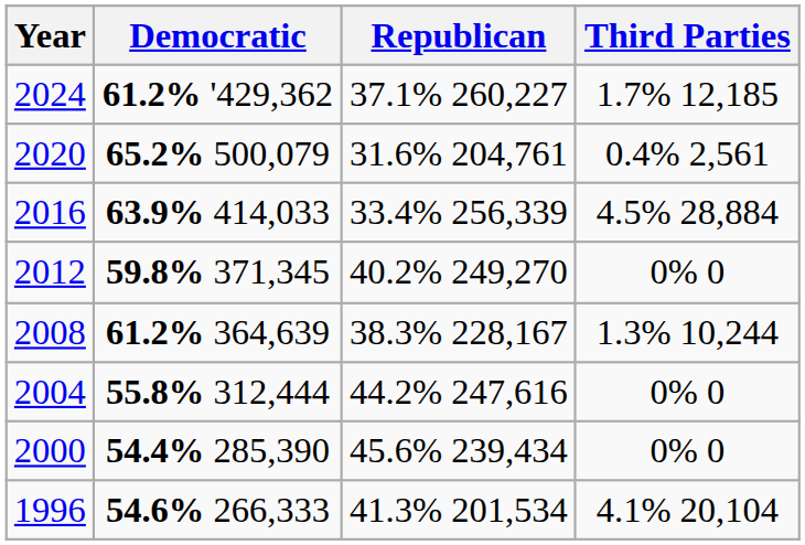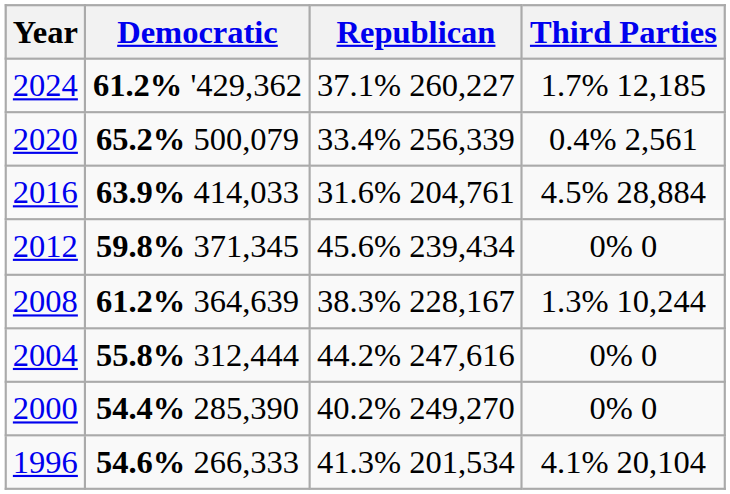 <table class="wikitable"  style="float:right; margin:1em; font-size:95%;">
 <tr style="background:lightgrey;">
 <th>Year</th>
 <th><a href='#'>Democratic</a></th>
 <th><a href='#'>Republican</a></th>
 <th><a href='#'>Third Parties</a></th>
 </tr>
 <tr>
 <td align="center" ><a href='#'>2024</a></td>
 <td align="center" ><strong>61.2%</strong> '429,362<em></td>
 <td align="center" >37.1% </em>260,227<em></td>
 <td align="center" >1.7% </em>12,185<em></td>
 </tr>
 <tr>
 <td align="center" ><a href='#'>2020</a></td>
 <td align="center" ><strong>65.2%</strong> </em>500,079<em></td>
-<td align="center" >31.6% </em>204,761<em></td>
+<td align="center" >33.4% </em>256,339<em></td>
 <td align="center" >0.4% </em>2,561<em></td>
 </tr>
 <tr>
 <td align="center" ><a href='#'>2016</a></td>
 <td align="center" ><strong>63.9%</strong> </em>414,033<em></td>
-<td align="center" >33.4% </em>256,339<em></td>
+<td align="center" >31.6% </em>204,761<em></td>
 <td align="center" >4.5% </em>28,884<em></td>
 </tr>
 <tr>
 <td align="center" ><a href='#'>2012</a></td>
 <td align="center" ><strong>59.8%</strong> </em>371,345<em></td>
-<td align="center" >40.2% </em>249,270<em></td>
+<td align="center" >45.6% </em>239,434<em></td>
 <td align="center" >0% </em>0<em></td>
 </tr>
 <tr>
 <td align="center" ><a href='#'>2008</a></td>
 <td align="center" ><strong>61.2%</strong> </em>364,639<em></td>
 <td align="center" >38.3% </em>228,167<em></td>
 <td align="center" >1.3% </em>10,244<em></td>
 </tr>
 <tr>
 <td align="center" ><a href='#'>2004</a></td>
 <td align="center" ><strong>55.8%</strong> </em>312,444<em></td>
 <td align="center" >44.2% </em>247,616<em></td>
 <td align="center" >0% </em>0<em></td>
 </tr>
 <tr>
 <td align="center" ><a href='#'>2000</a></td>
 <td align="center" ><strong>54.4%</strong> </em>285,390<em></td>
-<td align="center" >45.6% </em>239,434<em></td>
+<td align="center" >40.2% </em>249,270<em></td>
 <td align="center" >0% </em>0<em></td>
 </tr>
 <tr>
 <td align="center" ><a href='#'>1996</a></td>
 <td align="center" ><strong>54.6%</strong> </em>266,333<em></td>
 <td align="center" >41.3% </em>201,534<em></td>
 <td align="center" >4.1% </em>20,104<em></td>
 </tr>
 </table>
